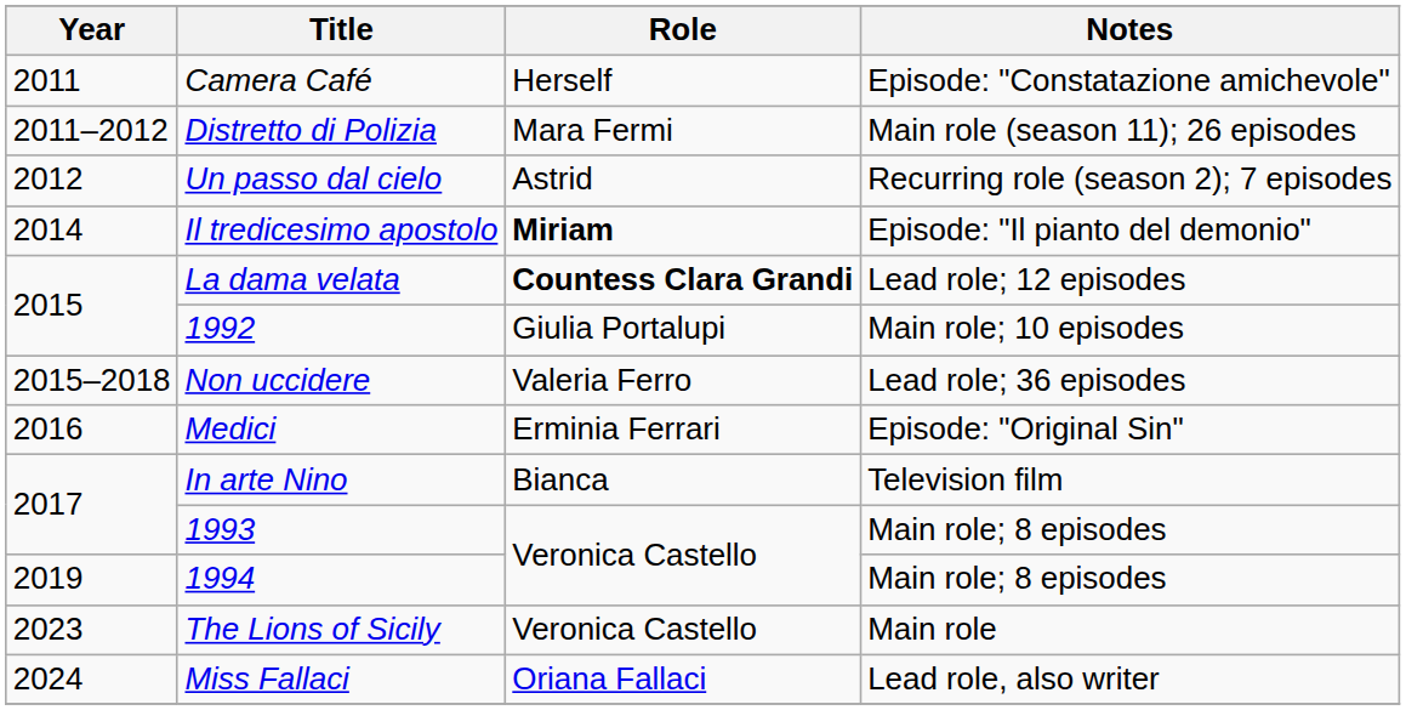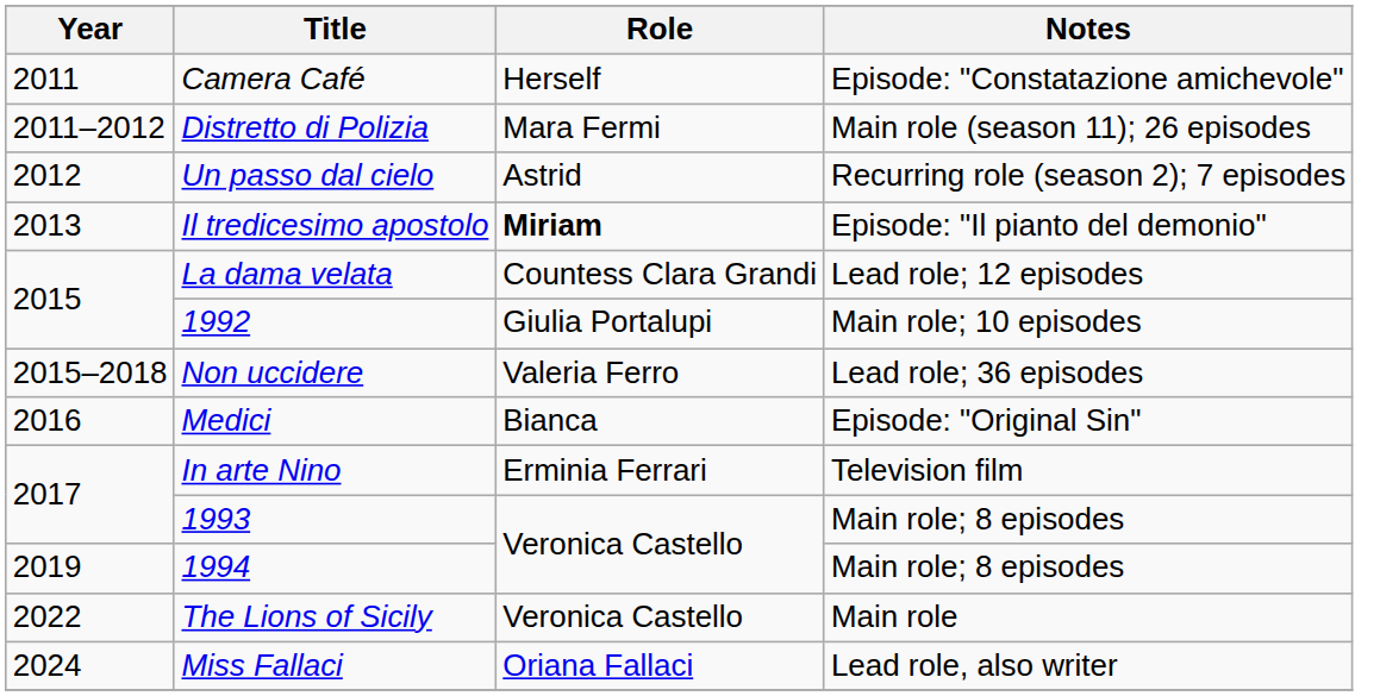 <table class="wikitable">
 <tr>
 </tr>
 <tr>
 <th>Year</th>
 <th>Title</th>
 <th>Role</th>
 <th>Notes</th>
 </tr>
 <tr>
 <td>2011</td>
 <td><em>Camera Café</em></td>
 <td>Herself</td>
 <td>Episode: "Constatazione amichevole"</td>
 </tr>
 <tr>
 <td>2011–2012</td>
 <td><em><a href='#'>Distretto di Polizia</a></em></td>
 <td>Mara Fermi</td>
 <td>Main role (season 11); 26 episodes</td>
 </tr>
 <tr>
 <td>2012</td>
 <td><em><a href='#'>Un passo dal cielo</a></em></td>
 <td>Astrid</td>
 <td>Recurring role (season 2); 7 episodes</td>
 </tr>
 <tr>
-<td>2014</td>
+<td>2013</td>
 <td><em><a href='#'>Il tredicesimo apostolo</a></em></td>
 <td><strong>Miriam</strong></td>
 <td>Episode: "Il pianto del demonio"</td>
 </tr>
 <tr>
 <td rowspan="2">2015</td>
 <td><em><a href='#'>La dama velata</a></em></td>
-<td><strong>Countess Clara Grandi</strong></td>
+<td>Countess Clara Grandi</td>
 <td>Lead role; 12 episodes</td>
 </tr>
 <tr>
 <td><em><a href='#'>1992</a></em></td>
 <td>Giulia Portalupi</td>
 <td>Main role; 10 episodes</td>
 </tr>
 <tr>
 <td>2015–2018</td>
 <td><em><a href='#'>Non uccidere</a></em></td>
 <td>Valeria Ferro</td>
 <td>Lead role; 36 episodes</td>
 </tr>
 <tr>
 <td>2016</td>
 <td><em><a href='#'>Medici</a></em></td>
-<td>Erminia Ferrari</td>
+<td>Bianca</td>
 <td>Episode: "Original Sin"</td>
 </tr>
 <tr>
 <td rowspan="2">2017</td>
 <td><em><a href='#'>In arte Nino</a></em></td>
-<td>Bianca</td>
+<td>Erminia Ferrari</td>
 <td>Television film</td>
 </tr>
 <tr>
 <td><em><a href='#'>1993</a></em></td>
 <td rowspan="2">Veronica Castello</td>
 <td>Main role; 8 episodes</td>
 </tr>
 <tr>
 <td>2019</td>
 <td><em><a href='#'>1994</a></em></td>
 <td>Main role; 8 episodes</td>
 </tr>
 <tr>
-<td>2023</td>
+<td>2022</td>
 <td><em><a href='#'>The Lions of Sicily</a></em></td>
 <td>Veronica Castello</td>
 <td>Main role</td>
 </tr>
 <tr>
 <td>2024</td>
 <td><em><a href='#'>Miss Fallaci</a></em></td>
 <td><a href='#'>Oriana Fallaci</a></td>
 <td>Lead role, also writer</td>
 </tr>
 <tr>
 </tr>
 </table>
